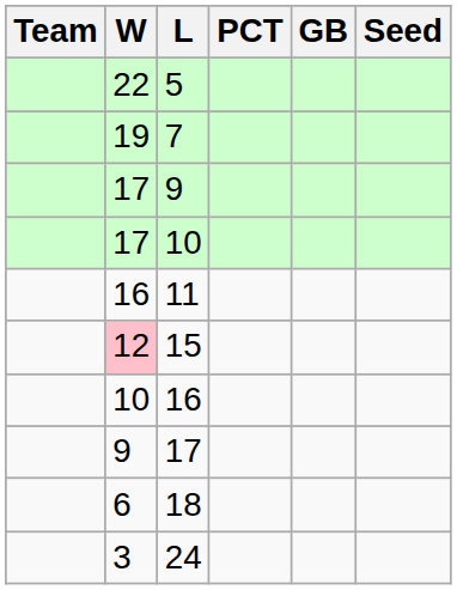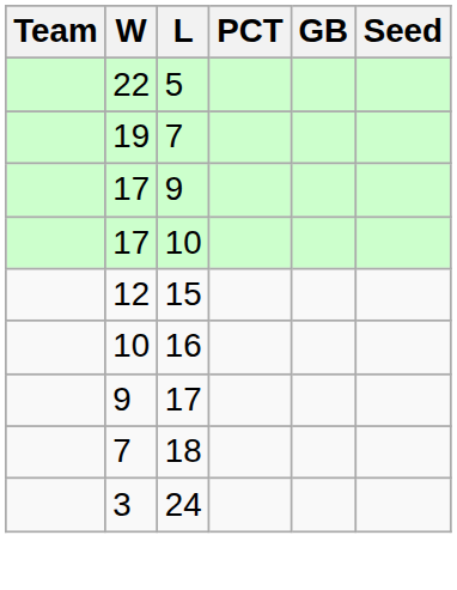 <table class=wikitable>
 <tr>
 <th>Team</th>
 <th>W</th>
 <th>L</th>
 <th>PCT</th>
 <th>GB</th>
 <th>Seed</th>
 </tr>
 <tr bgcolor=#ccffcc>
 <td></td>
 <td>22</td>
 <td>5</td>
 <td></td>
 <td></td>
 <td></td>
 </tr>
 <tr bgcolor=#ccffcc>
 <td></td>
 <td>19</td>
 <td>7</td>
 <td></td>
 <td></td>
 <td></td>
 </tr>
 <tr bgcolor=#ccffcc>
 <td></td>
 <td>17</td>
 <td>9</td>
 <td></td>
 <td></td>
 <td></td>
 </tr>
 <tr bgcolor=#ccffcc>
 <td></td>
 <td>17</td>
 <td>10</td>
 <td></td>
 <td></td>
 <td></td>
 </tr>
 <tr>
 <td></td>
-<td>16</td>
-<td>11</td>
-<td></td>
-<td></td>
-<td></td>
-</tr>
-<tr>
-<td></td>
-<td style="background: pink;">12</td>
+<td>12</td>
 <td>15</td>
 <td></td>
 <td></td>
 <td></td>
 </tr>
 <tr>
 <td></td>
 <td>10</td>
 <td>16</td>
 <td></td>
 <td></td>
 <td></td>
 </tr>
 <tr>
 <td></td>
 <td>9</td>
 <td>17</td>
 <td></td>
 <td></td>
 <td></td>
 </tr>
 <tr>
 <td></td>
-<td>6</td>
+<td>7</td>
 <td>18</td>
 <td></td>
 <td></td>
 <td></td>
 </tr>
 <tr>
 <td></td>
 <td>3</td>
 <td>24</td>
 <td></td>
 <td></td>
 <td></td>
 </tr>
 </table>
